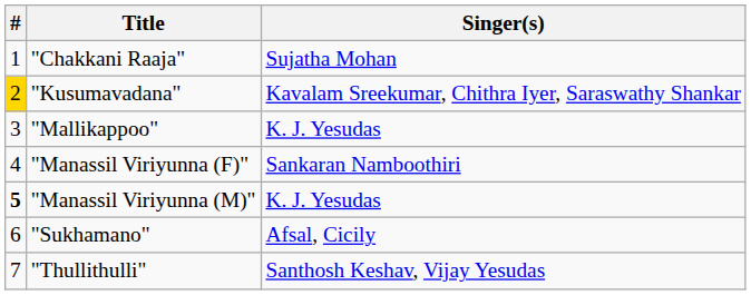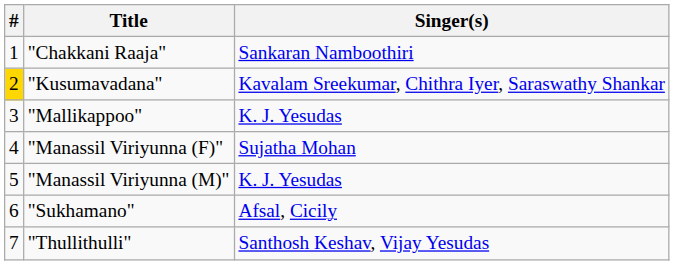 <table class="wikitable" style="font-size:95%;">
 <tr>
 <th>#</th>
 <th>Title</th>
 <th>Singer(s)</th>
 </tr>
 <tr>
 <td>1</td>
 <td>"Chakkani Raaja"</td>
-<td><a href='#'>Sujatha Mohan</a></td>
+<td><a href='#'>Sankaran Namboothiri</a></td>
 </tr>
 <tr>
 <td style="background: gold;">2</td>
 <td>"Kusumavadana"</td>
 <td><a href='#'>Kavalam Sreekumar</a>, <a href='#'>Chithra Iyer</a>, <a href='#'>Saraswathy Shankar</a></td>
 </tr>
 <tr>
 <td>3</td>
 <td>"Mallikappoo"</td>
 <td><a href='#'>K. J. Yesudas</a></td>
 </tr>
 <tr>
 <td>4</td>
 <td>"Manassil Viriyunna (F)"</td>
-<td><a href='#'>Sankaran Namboothiri</a></td>
+<td><a href='#'>Sujatha Mohan</a></td>
 </tr>
 <tr>
-<td><strong>5</strong></td>
+<td>5</td>
 <td>"Manassil Viriyunna (M)"</td>
 <td><a href='#'>K. J. Yesudas</a></td>
 </tr>
 <tr>
 <td>6</td>
 <td>"Sukhamano"</td>
 <td><a href='#'>Afsal</a>, <a href='#'>Cicily</a></td>
 </tr>
 <tr>
 <td>7</td>
 <td>"Thullithulli"</td>
 <td><a href='#'>Santhosh Keshav</a>, <a href='#'>Vijay Yesudas</a></td>
 </tr>
 </table>
